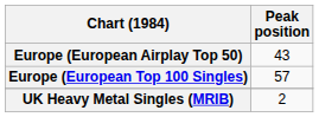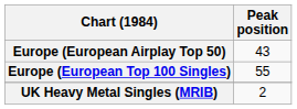 <table class="wikitable sortable plainrowheaders" style="text-align:center">
 <tr>
 <th>Chart (1984)</th>
 <th>Peak<br>position</th>
 </tr>
 <tr>
 <th scope="row">Europe (European Airplay Top 50)</th>
 <td>43</td>
 </tr>
 <tr>
 <th scope="row">Europe (<a href='#'>European Top 100 Singles</a>)</th>
-<td>57</td>
+<td>55</td>
 </tr>
 <tr>
 </tr>
 <tr>
 </tr>
 <tr>
 </tr>
 <tr>
 <th scope="row">UK Heavy Metal Singles (<a href='#'>MRIB</a>)</th>
 <td>2</td>
 </tr>
 </table>
